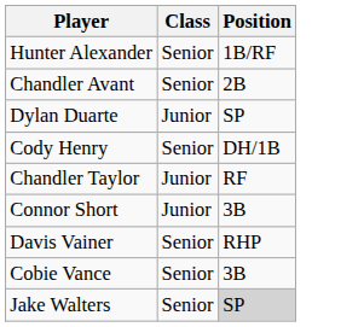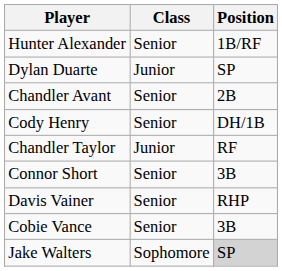 <table class="wikitable" border="1">
 <tr>
 <th>Player</th>
 <th>Class</th>
 <th>Position</th>
 </tr>
 <tr>
 <td>Hunter Alexander</td>
 <td>Senior</td>
 <td>1B/RF</td>
 </tr>
 <tr>
+<td>Dylan Duarte</td>
+<td>Junior</td>
+<td>SP</td>
+</tr>
+<tr>
 <td>Chandler Avant</td>
 <td>Senior</td>
 <td>2B</td>
-</tr>
-<tr>
-<td>Dylan Duarte</td>
-<td>Junior</td>
-<td>SP</td>
 </tr>
 <tr>
 <td>Cody Henry</td>
 <td>Senior</td>
 <td>DH/1B</td>
 </tr>
 <tr>
 <td>Chandler Taylor</td>
 <td>Junior</td>
 <td>RF</td>
 </tr>
 <tr>
 <td>Connor Short</td>
-<td>Junior</td>
+<td>Senior</td>
 <td>3B</td>
 </tr>
 <tr>
 <td>Davis Vainer</td>
 <td>Senior</td>
 <td>RHP</td>
 </tr>
 <tr>
 <td>Cobie Vance</td>
 <td>Senior</td>
 <td>3B</td>
 </tr>
 <tr>
 <td>Jake Walters</td>
-<td>Senior</td>
+<td>Sophomore</td>
 <td style="background: lightgrey;">SP</td>
 </tr>
 </table>
